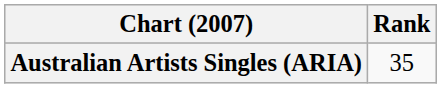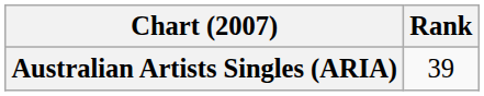 <table class="wikitable plainrowheaders">
 <tr>
 <th scope="col">Chart (2007)</th>
 <th scope="col">Rank</th>
 </tr>
 <tr>
 <th scope="row">Australian Artists Singles (ARIA)</th>
-<td style="text-align:center;">35</td>
+<td style="text-align:center;">39</td>
 </tr>
 </table>
